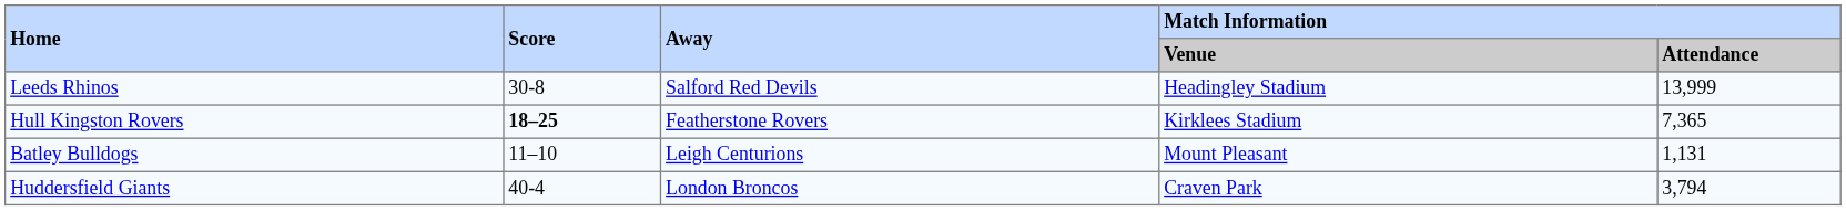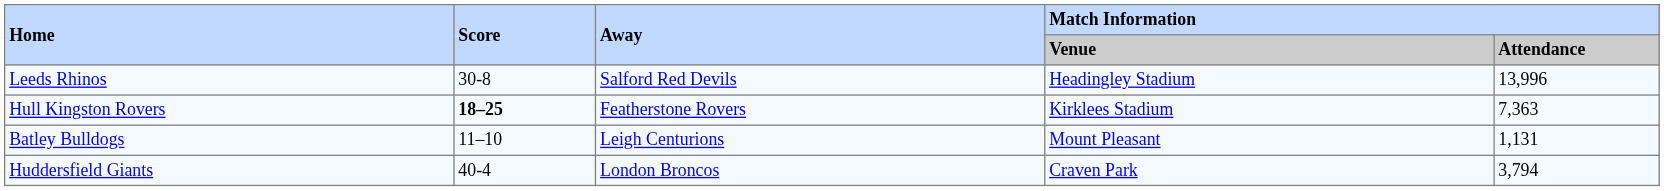 <table border=1 style="border-collapse:collapse; font-size:85%; text-align:left;" cellpadding=3 cellspacing=0 width=100%>
 <tr bgcolor=#C1D8FF>
 <th rowspan=2 width=19%>Home</th>
 <th rowspan=2 width=6%>Score</th>
 <th rowspan=2 width=19%>Away</th>
 <th colspan=6>Match Information</th>
 </tr>
 <tr bgcolor=#CCCCCC>
 <th width=19%>Venue</th>
 <th width=7%>Attendance</th>
 </tr>
 <tr bgcolor=#F5FAFF>
 <td align=left> <a href='#'>Leeds Rhinos</a></td>
 <td>30-8</td>
 <td align=left> <a href='#'>Salford Red Devils</a></td>
 <td><a href='#'>Headingley Stadium</a></td>
-<td>13,999</td>
+<td>13,996</td>
 </tr>
 <tr bgcolor=#F5FAFF>
 <td align=left> <a href='#'>Hull Kingston Rovers</a></td>
 <td><strong>18–25</strong></td>
 <td align=left> <a href='#'>Featherstone Rovers</a></td>
 <td><a href='#'>Kirklees Stadium</a></td>
-<td>7,365</td>
+<td>7,363</td>
 </tr>
 <tr bgcolor=#F5FAFF>
 <td align=left> <a href='#'>Batley Bulldogs</a></td>
 <td>11–10</td>
 <td align=left> <a href='#'>Leigh Centurions</a></td>
 <td><a href='#'>Mount Pleasant</a></td>
 <td>1,131</td>
 </tr>
 <tr bgcolor=#F5FAFF>
 <td align=left> <a href='#'>Huddersfield Giants</a></td>
 <td>40-4</td>
 <td align=left> <a href='#'>London Broncos</a></td>
 <td><a href='#'>Craven Park</a></td>
 <td>3,794</td>
 </tr>
 </table>
